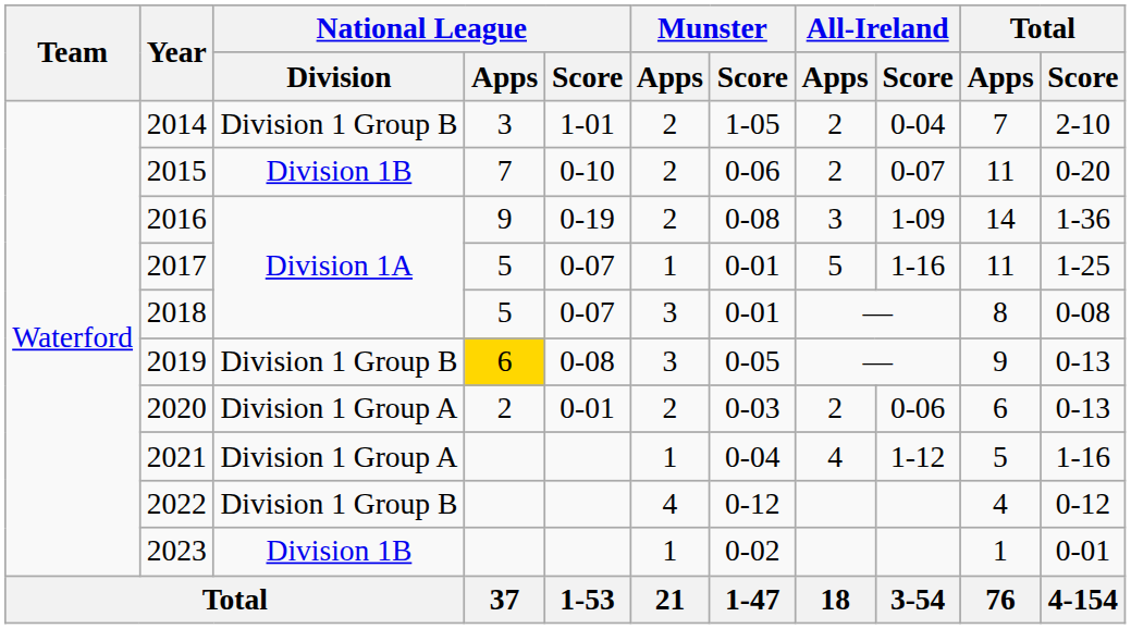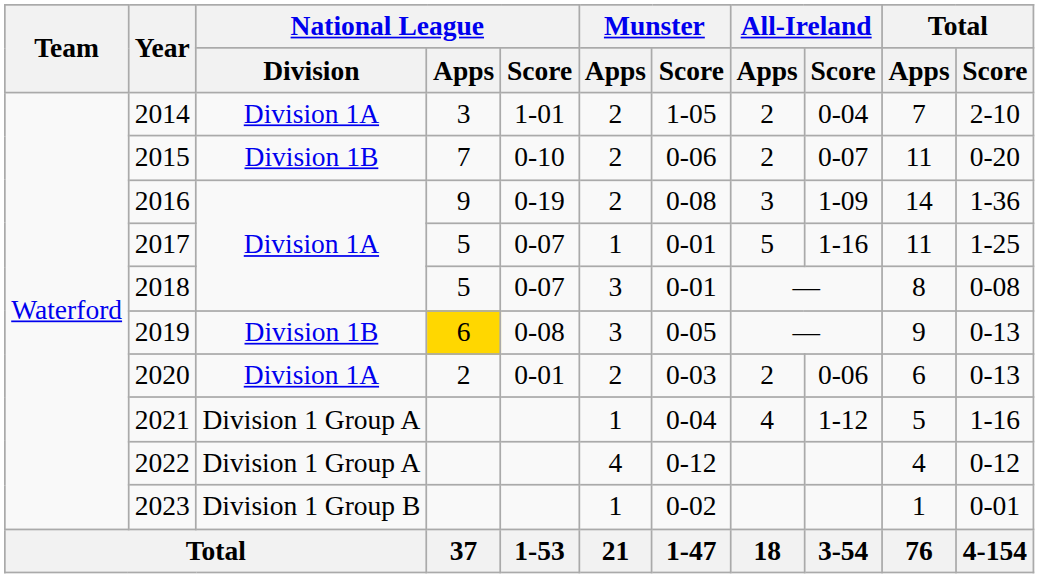 <table class="wikitable" style="text-align:center">
 <tr>
 <th rowspan="2">Team</th>
 <th rowspan="2">Year</th>
 <th colspan="3"><a href='#'>National League</a></th>
 <th colspan="2"><a href='#'>Munster</a></th>
 <th colspan="2"><a href='#'>All-Ireland</a></th>
 <th colspan="2">Total</th>
 </tr>
 <tr>
 <th>Division</th>
 <th>Apps</th>
 <th>Score</th>
 <th>Apps</th>
 <th>Score</th>
 <th>Apps</th>
 <th>Score</th>
 <th>Apps</th>
 <th>Score</th>
 </tr>
 <tr>
 <td rowspan="10"><a href='#'>Waterford</a></td>
 <td>2014</td>
-<td>Division 1 Group B</td>
+<td rowspan="1"><a href='#'>Division 1A</a></td>
 <td>3</td>
 <td>1-01</td>
 <td>2</td>
 <td>1-05</td>
 <td>2</td>
 <td>0-04</td>
 <td>7</td>
 <td>2-10</td>
 </tr>
 <tr>
 <td>2015</td>
 <td rowspan="1"><a href='#'>Division 1B</a></td>
 <td>7</td>
 <td>0-10</td>
 <td>2</td>
 <td>0-06</td>
 <td>2</td>
 <td>0-07</td>
 <td>11</td>
 <td>0-20</td>
 </tr>
 <tr>
 <td>2016</td>
 <td rowspan="3"><a href='#'>Division 1A</a></td>
 <td>9</td>
 <td>0-19</td>
 <td>2</td>
 <td>0-08</td>
 <td>3</td>
 <td>1-09</td>
 <td>14</td>
 <td>1-36</td>
 </tr>
 <tr>
 <td>2017</td>
 <td>5</td>
 <td>0-07</td>
 <td>1</td>
 <td>0-01</td>
 <td>5</td>
 <td>1-16</td>
 <td>11</td>
 <td>1-25</td>
 </tr>
 <tr>
 <td>2018</td>
 <td>5</td>
 <td>0-07</td>
 <td>3</td>
 <td>0-01</td>
 <td colspan=2>—</td>
 <td>8</td>
 <td>0-08</td>
 </tr>
 <tr>
 <td>2019</td>
-<td>Division 1 Group B</td>
+<td rowspan="1"><a href='#'>Division 1B</a></td>
 <td style="background: gold;">6</td>
 <td>0-08</td>
 <td>3</td>
 <td>0-05</td>
 <td colspan=2>—</td>
 <td>9</td>
 <td>0-13</td>
 </tr>
 <tr>
 <td>2020</td>
-<td>Division 1 Group A</td>
+<td rowspan="1"><a href='#'>Division 1A</a></td>
 <td>2</td>
 <td>0-01</td>
 <td>2</td>
 <td>0-03</td>
 <td>2</td>
 <td>0-06</td>
 <td>6</td>
 <td>0-13</td>
 </tr>
 <tr>
 <td>2021</td>
 <td>Division 1 Group A</td>
 <td></td>
 <td></td>
 <td>1</td>
 <td>0-04</td>
 <td>4</td>
 <td>1-12</td>
 <td>5</td>
 <td>1-16</td>
 </tr>
 <tr>
 <td>2022</td>
-<td>Division 1 Group B</td>
+<td>Division 1 Group A</td>
 <td></td>
 <td></td>
 <td>4</td>
 <td>0-12</td>
 <td></td>
 <td></td>
 <td>4</td>
 <td>0-12</td>
 </tr>
 <tr>
 <td>2023</td>
-<td rowspan="1"><a href='#'>Division 1B</a></td>
+<td>Division 1 Group B</td>
 <td></td>
 <td></td>
 <td>1</td>
 <td>0-02</td>
 <td></td>
 <td></td>
 <td>1</td>
 <td>0-01</td>
 </tr>
 <tr>
 <th colspan="3">Total</th>
 <th>37</th>
 <th>1-53</th>
 <th>21</th>
 <th>1-47</th>
 <th>18</th>
 <th>3-54</th>
 <th>76</th>
 <th>4-154</th>
 </tr>
 </table>
